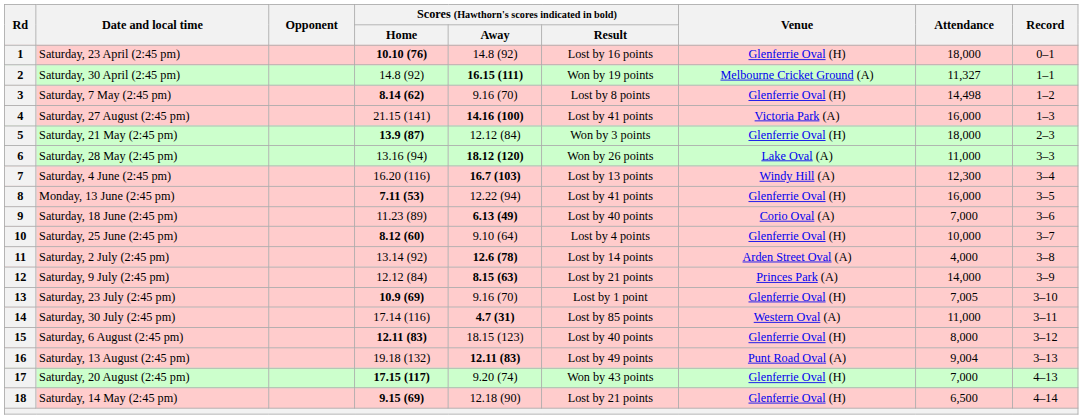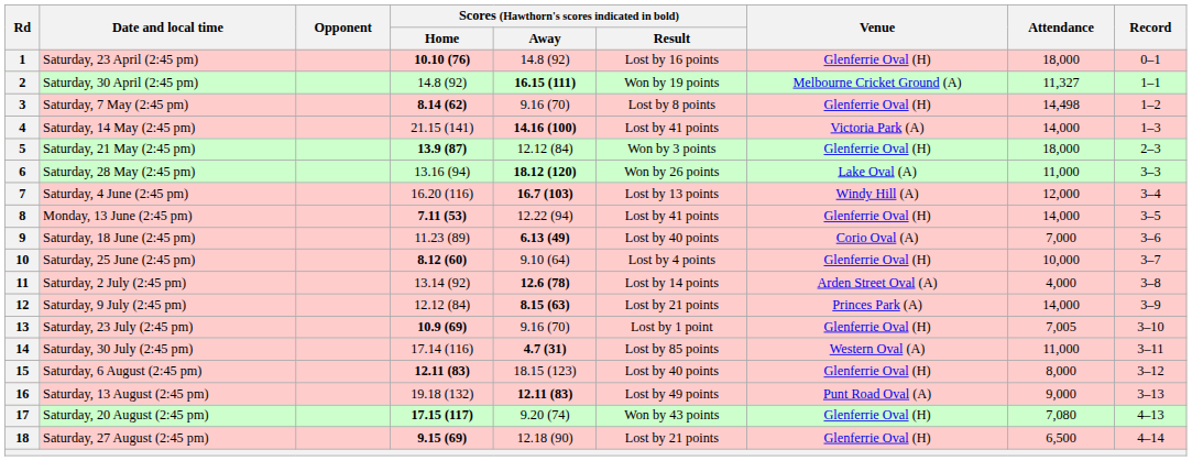 <table class="wikitable" style="font-size:90%; text-align:center; width: 100%; margin-left: auto; margin-right: auto">
 <tr>
 <th rowspan="2">Rd</th>
 <th rowspan="2">Date and local time</th>
 <th rowspan="2">Opponent</th>
 <th colspan="3">Scores <small>(Hawthorn's scores indicated in bold)</small></th>
 <th rowspan="2">Venue</th>
 <th rowspan="2">Attendance</th>
 <th rowspan="2">Record</th>
 </tr>
 <tr>
 <th>Home</th>
 <th>Away</th>
 <th>Result</th>
 </tr>
 <tr style="background:#fcc;">
 <th>1</th>
 <td align=left>Saturday, 23 April (2:45 pm)</td>
 <td align=left></td>
 <td><strong>10.10 (76)</strong></td>
 <td>14.8 (92)</td>
 <td>Lost by 16 points</td>
 <td><a href='#'>Glenferrie Oval</a> (H)</td>
 <td>18,000</td>
 <td>0–1</td>
 </tr>
 <tr style="background:#cfc">
 <th>2</th>
 <td align=left>Saturday, 30 April (2:45 pm)</td>
 <td align=left></td>
 <td>14.8 (92)</td>
 <td><strong>16.15 (111)</strong></td>
 <td>Won by 19 points</td>
 <td><a href='#'>Melbourne Cricket Ground</a> (A)</td>
 <td>11,327</td>
 <td>1–1</td>
 </tr>
 <tr style="background:#fcc;">
 <th>3</th>
 <td align=left>Saturday, 7 May (2:45 pm)</td>
 <td align=left></td>
 <td><strong>8.14 (62)</strong></td>
 <td>9.16 (70)</td>
 <td>Lost by 8 points</td>
 <td><a href='#'>Glenferrie Oval</a> (H)</td>
 <td>14,498</td>
 <td>1–2</td>
 </tr>
 <tr style="background:#fcc;">
 <th>4</th>
-<td align=left>Saturday, 27 August (2:45 pm)</td>
+<td align=left>Saturday, 14 May (2:45 pm)</td>
 <td align=left></td>
 <td>21.15 (141)</td>
 <td><strong>14.16 (100)</strong></td>
 <td>Lost by 41 points</td>
 <td><a href='#'>Victoria Park</a> (A)</td>
-<td>16,000</td>
+<td>14,000</td>
 <td>1–3</td>
 </tr>
 <tr style="background:#cfc">
 <th>5</th>
 <td align=left>Saturday, 21 May (2:45 pm)</td>
 <td align=left></td>
 <td><strong>13.9 (87)</strong></td>
 <td>12.12 (84)</td>
 <td>Won by 3 points</td>
 <td><a href='#'>Glenferrie Oval</a> (H)</td>
 <td>18,000</td>
 <td>2–3</td>
 </tr>
 <tr style="background:#cfc">
 <th>6</th>
 <td align=left>Saturday, 28 May (2:45 pm)</td>
 <td align=left></td>
 <td>13.16 (94)</td>
 <td><strong>18.12 (120)</strong></td>
 <td>Won by 26 points</td>
 <td><a href='#'>Lake Oval</a> (A)</td>
 <td>11,000</td>
 <td>3–3</td>
 </tr>
 <tr style="background:#fcc;">
 <th>7</th>
 <td align=left>Saturday, 4 June (2:45 pm)</td>
 <td align=left></td>
 <td>16.20 (116)</td>
 <td><strong>16.7 (103)</strong></td>
 <td>Lost by 13 points</td>
 <td><a href='#'>Windy Hill</a> (A)</td>
-<td>12,300</td>
+<td>12,000</td>
 <td>3–4</td>
 </tr>
 <tr style="background:#fcc;">
 <th>8</th>
 <td align=left>Monday, 13 June (2:45 pm)</td>
 <td align=left></td>
 <td><strong>7.11 (53)</strong></td>
 <td>12.22 (94)</td>
 <td>Lost by 41 points</td>
 <td><a href='#'>Glenferrie Oval</a> (H)</td>
-<td>16,000</td>
+<td>14,000</td>
 <td>3–5</td>
 </tr>
 <tr style="background:#fcc;">
 <th>9</th>
 <td align=left>Saturday, 18 June (2:45 pm)</td>
 <td align=left></td>
 <td>11.23 (89)</td>
 <td><strong>6.13 (49)</strong></td>
 <td>Lost by 40 points</td>
 <td><a href='#'>Corio Oval</a> (A)</td>
 <td>7,000</td>
 <td>3–6</td>
 </tr>
 <tr style="background:#fcc;">
 <th>10</th>
 <td align=left>Saturday, 25 June (2:45 pm)</td>
 <td align=left></td>
 <td><strong>8.12 (60)</strong></td>
 <td>9.10 (64)</td>
 <td>Lost by 4 points</td>
 <td><a href='#'>Glenferrie Oval</a> (H)</td>
 <td>10,000</td>
 <td>3–7</td>
 </tr>
 <tr style="background:#fcc;">
 <th>11</th>
 <td align=left>Saturday, 2 July (2:45 pm)</td>
 <td align=left></td>
 <td>13.14 (92)</td>
 <td><strong>12.6 (78)</strong></td>
 <td>Lost by 14 points</td>
 <td><a href='#'>Arden Street Oval</a> (A)</td>
 <td>4,000</td>
 <td>3–8</td>
 </tr>
 <tr style="background:#fcc;">
 <th>12</th>
 <td align=left>Saturday, 9 July (2:45 pm)</td>
 <td align=left></td>
 <td>12.12 (84)</td>
 <td><strong>8.15 (63)</strong></td>
 <td>Lost by 21 points</td>
 <td><a href='#'>Princes Park</a> (A)</td>
 <td>14,000</td>
 <td>3–9</td>
 </tr>
 <tr style="background:#fcc;">
 <th>13</th>
 <td align=left>Saturday, 23 July (2:45 pm)</td>
 <td align=left></td>
 <td><strong>10.9 (69)</strong></td>
 <td>9.16 (70)</td>
 <td>Lost by 1 point</td>
 <td><a href='#'>Glenferrie Oval</a> (H)</td>
 <td>7,005</td>
 <td>3–10</td>
 </tr>
 <tr style="background:#fcc;">
 <th>14</th>
 <td align=left>Saturday, 30 July (2:45 pm)</td>
 <td align=left></td>
 <td>17.14 (116)</td>
 <td><strong>4.7 (31)</strong></td>
 <td>Lost by 85 points</td>
 <td><a href='#'>Western Oval</a> (A)</td>
 <td>11,000</td>
 <td>3–11</td>
 </tr>
 <tr style="background:#fcc;">
 <th>15</th>
 <td align=left>Saturday, 6 August (2:45 pm)</td>
 <td align=left></td>
 <td><strong>12.11 (83)</strong></td>
 <td>18.15 (123)</td>
 <td>Lost by 40 points</td>
 <td><a href='#'>Glenferrie Oval</a> (H)</td>
 <td>8,000</td>
 <td>3–12</td>
 </tr>
 <tr style="background:#fcc;">
 <th>16</th>
 <td align=left>Saturday, 13 August (2:45 pm)</td>
 <td align=left></td>
 <td>19.18 (132)</td>
 <td><strong>12.11 (83)</strong></td>
 <td>Lost by 49 points</td>
 <td><a href='#'>Punt Road Oval</a> (A)</td>
-<td>9,004</td>
+<td>9,000</td>
 <td>3–13</td>
 </tr>
 <tr style="background:#cfc">
 <th>17</th>
 <td align=left>Saturday, 20 August (2:45 pm)</td>
 <td align=left></td>
 <td><strong>17.15 (117)</strong></td>
 <td>9.20 (74)</td>
 <td>Won by 43 points</td>
 <td><a href='#'>Glenferrie Oval</a> (H)</td>
-<td>7,000</td>
+<td>7,080</td>
 <td>4–13</td>
 </tr>
 <tr style="background:#fcc;">
 <th>18</th>
-<td align=left>Saturday, 14 May (2:45 pm)</td>
+<td align=left>Saturday, 27 August (2:45 pm)</td>
 <td align=left></td>
 <td><strong>9.15 (69)</strong></td>
 <td>12.18 (90)</td>
 <td>Lost by 21 points</td>
 <td><a href='#'>Glenferrie Oval</a> (H)</td>
 <td>6,500</td>
 <td>4–14</td>
 </tr>
 <tr>
 <th colspan=9></th>
 </tr>
 </table>
